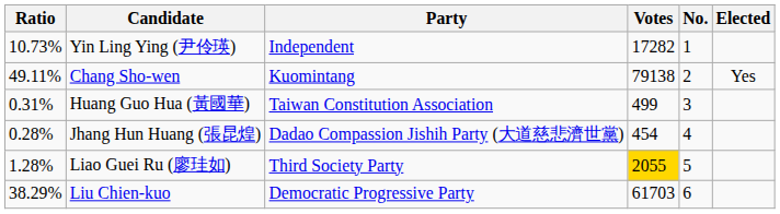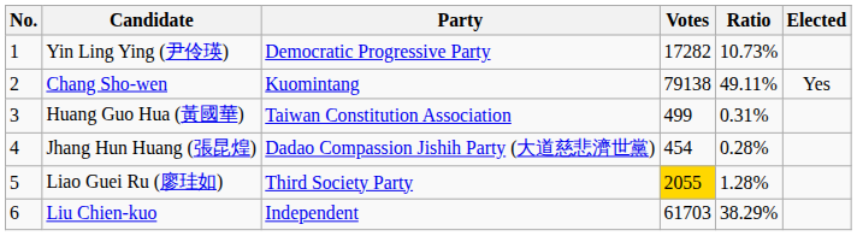 <table class=wikitable>
 <tr>
-<th>Ratio</th>
+<th>No.</th>
 <th>Candidate</th>
 <th>Party</th>
 <th>Votes</th>
-<th>No.</th>
+<th>Ratio</th>
 <th>Elected</th>
 </tr>
 <tr>
+<td>1</td>
+<td>Yin Ling Ying  (<a href='#'>尹伶瑛</a>)</td>
+<td><a href='#'>Democratic Progressive Party</a></td>
+<td>17282</td>
 <td>10.73%</td>
-<td>Yin Ling Ying  (<a href='#'>尹伶瑛</a>)</td>
-<td><a href='#'>Independent</a></td>
-<td>17282</td>
-<td>1</td>
 <td></td>
 </tr>
 <tr>
-<td>49.11%</td>
+<td>2</td>
 <td><a href='#'>Chang Sho-wen</a></td>
 <td><a href='#'>Kuomintang</a></td>
 <td>79138</td>
-<td>2</td>
+<td>49.11%</td>
 <td style="text-align:center;">Yes</td>
 </tr>
 <tr>
-<td>0.31%</td>
+<td>3</td>
 <td>Huang Guo Hua  (<a href='#'>黃國華</a>)</td>
 <td><a href='#'>Taiwan Constitution Association</a></td>
 <td>499</td>
-<td>3</td>
+<td>0.31%</td>
 <td></td>
 </tr>
 <tr>
-<td>0.28%</td>
+<td>4</td>
 <td>Jhang Hun Huang  (<a href='#'>張昆煌</a>)</td>
 <td><a href='#'>Dadao Compassion Jishih Party</a>  (<a href='#'>大道慈悲濟世黨</a>)</td>
 <td>454</td>
-<td>4</td>
+<td>0.28%</td>
 <td></td>
 </tr>
 <tr>
-<td>1.28%</td>
+<td>5</td>
 <td>Liao Guei Ru  (<a href='#'>廖珪如</a>)</td>
 <td><a href='#'>Third Society Party</a></td>
 <td style="background: gold;">2055</td>
-<td>5</td>
+<td>1.28%</td>
 <td></td>
 </tr>
 <tr>
+<td>6</td>
+<td><a href='#'>Liu Chien-kuo</a></td>
+<td><a href='#'>Independent</a></td>
+<td>61703</td>
 <td>38.29%</td>
-<td><a href='#'>Liu Chien-kuo</a></td>
-<td><a href='#'>Democratic Progressive Party</a></td>
-<td>61703</td>
-<td>6</td>
 <td></td>
 </tr>
 </table>
